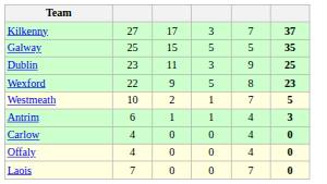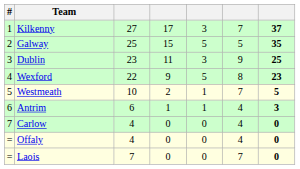 <table class="wikitable sortable">
 <tr>
+<th>#</th>
 <th width="150">Team</th>
 <th width="50"></th>
 <th width="50"></th>
 <th width="50"></th>
 <th width="50"></th>
 <th width="50"></th>
 </tr>
 <tr style="background:#ccffcc">
+<td align="center">1</td>
 <td> <a href='#'>Kilkenny</a></td>
 <td align="center">27</td>
 <td align="center">17</td>
 <td align="center">3</td>
 <td align="center">7</td>
 <td align="center"><strong>37</strong></td>
 </tr>
 <tr style="background:#ccffcc">
+<td align="center">2</td>
 <td> <a href='#'>Galway</a></td>
 <td align="center">25</td>
 <td align="center">15</td>
 <td align="center">5</td>
 <td align="center">5</td>
 <td align="center"><strong>35</strong></td>
 </tr>
 <tr style="background:#ccffcc">
+<td align="center">3</td>
 <td> <a href='#'>Dublin</a></td>
 <td align="center">23</td>
 <td align="center">11</td>
 <td align="center">3</td>
 <td align="center">9</td>
 <td align="center"><strong>25</strong></td>
 </tr>
 <tr style="background:#ccffcc">
+<td align="center">4</td>
 <td> <a href='#'>Wexford</a></td>
 <td align="center">22</td>
 <td align="center">9</td>
 <td align="center">5</td>
 <td align="center">8</td>
 <td align="center"><strong>23</strong></td>
 </tr>
 <tr style="background:#FFFFE0">
+<td align="center">5</td>
 <td> <a href='#'>Westmeath</a></td>
 <td align="center">10</td>
 <td align="center">2</td>
 <td align="center">1</td>
 <td align="center">7</td>
 <td align="center"><strong>5</strong></td>
 </tr>
 <tr style="background:#ccffcc">
+<td align="center">6</td>
 <td> <a href='#'>Antrim</a></td>
 <td align="center">6</td>
 <td align="center">1</td>
 <td align="center">1</td>
 <td align="center">4</td>
 <td align="center"><strong>3</strong></td>
 </tr>
 <tr style="background:#ccffcc">
+<td align="center">7</td>
 <td> <a href='#'>Carlow</a></td>
 <td align="center">4</td>
 <td align="center">0</td>
 <td align="center">0</td>
 <td align="center">4</td>
 <td align="center"><strong>0</strong></td>
 </tr>
 <tr style="background:#FFFFE0">
+<td align="center">=</td>
 <td> <a href='#'>Offaly</a></td>
 <td align="center">4</td>
 <td align="center">0</td>
 <td align="center">0</td>
 <td align="center">4</td>
 <td align="center"><strong>0</strong></td>
 </tr>
 <tr style="background:#FFFFE0">
+<td align="center">=</td>
 <td> <a href='#'>Laois</a></td>
 <td align="center">7</td>
 <td align="center">0</td>
 <td align="center">0</td>
 <td align="center">7</td>
 <td align="center"><strong>0</strong></td>
 </tr>
 </table>
